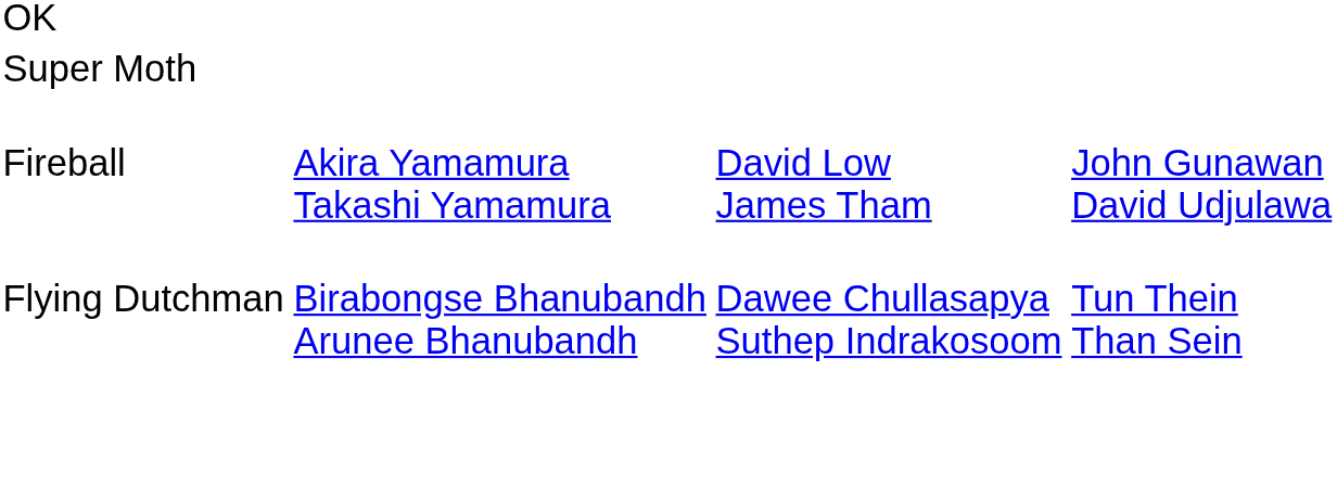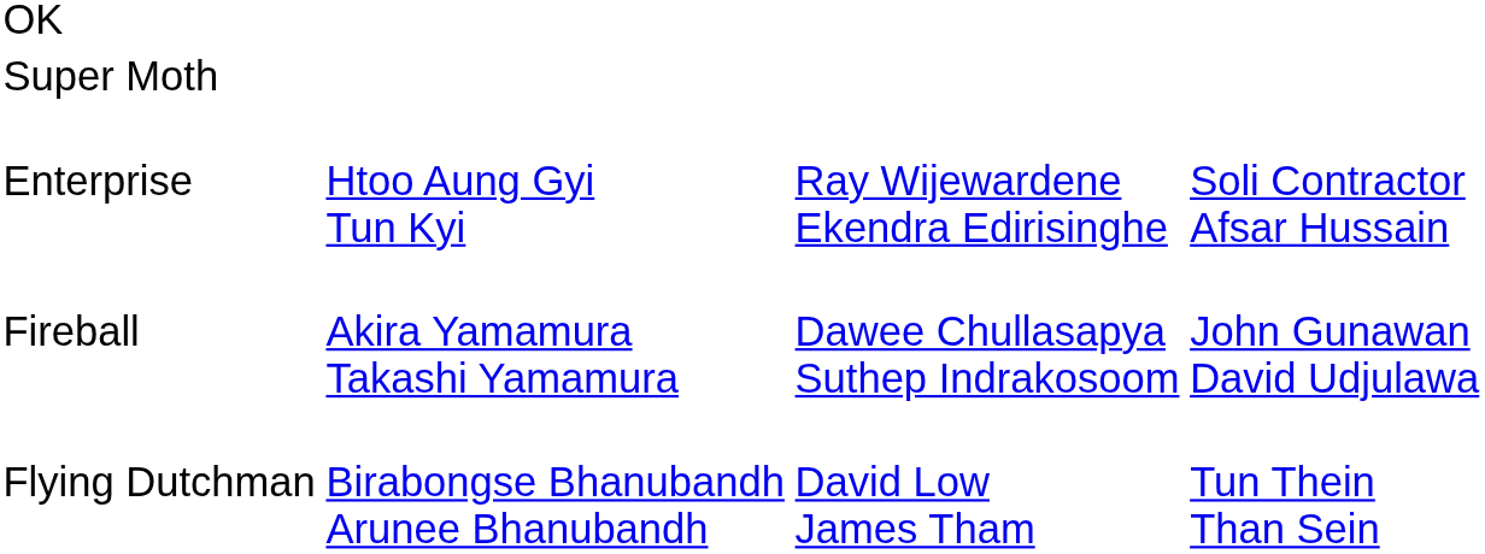 <table>
 <tr>
 <td>OK<br></td>
 <td></td>
 <td></td>
 <td></td>
 </tr>
 <tr>
 <td>Super Moth<br></td>
 <td></td>
 <td></td>
 <td></td>
 </tr>
 <tr>
+<td>Enterprise<br></td>
+<td><br><a href='#'>Htoo Aung Gyi</a><br><a href='#'>Tun Kyi</a></td>
+<td><br><a href='#'>Ray Wijewardene</a><br><a href='#'>Ekendra Edirisinghe</a></td>
+<td><br><a href='#'>Soli Contractor</a><br><a href='#'>Afsar Hussain</a></td>
+</tr>
+<tr>
 <td>Fireball<br></td>
 <td><br><a href='#'>Akira Yamamura</a><br><a href='#'>Takashi Yamamura</a></td>
-<td><br><a href='#'>David Low</a><br><a href='#'>James Tham</a></td>
+<td><br><a href='#'>Dawee Chullasapya</a><br><a href='#'>Suthep Indrakosoom</a></td>
 <td><br><a href='#'>John Gunawan</a><br><a href='#'>David Udjulawa</a></td>
 </tr>
 <tr>
 <td>Flying Dutchman<br></td>
 <td><br><a href='#'>Birabongse Bhanubandh</a><br><a href='#'>Arunee Bhanubandh</a></td>
-<td><br><a href='#'>Dawee Chullasapya</a><br><a href='#'>Suthep Indrakosoom</a></td>
+<td><br><a href='#'>David Low</a><br><a href='#'>James Tham</a></td>
 <td><br><a href='#'>Tun Thein</a><br><a href='#'>Than Sein</a></td>
 </tr>
 </table>
